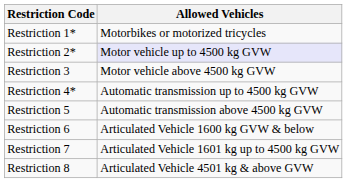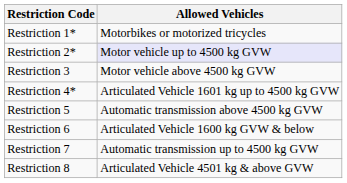 <table class="wikitable">
 <tr>
 <th>Restriction Code</th>
 <th>Allowed Vehicles</th>
 </tr>
 <tr>
 <td>Restriction 1*</td>
 <td>Motorbikes or motorized tricycles</td>
 </tr>
 <tr>
 <td>Restriction 2*</td>
 <td style="background: lavender;">Motor vehicle up to 4500 kg GVW</td>
 </tr>
 <tr>
 <td>Restriction 3</td>
 <td>Motor vehicle above 4500 kg GVW</td>
 </tr>
 <tr>
 <td>Restriction 4*</td>
-<td>Automatic transmission up to 4500 kg GVW</td>
+<td>Articulated Vehicle 1601 kg up to 4500 kg GVW</td>
 </tr>
 <tr>
 <td>Restriction 5</td>
 <td>Automatic transmission above 4500 kg GVW</td>
 </tr>
 <tr>
 <td>Restriction 6</td>
 <td>Articulated Vehicle 1600 kg GVW & below</td>
 </tr>
 <tr>
 <td>Restriction 7</td>
-<td>Articulated Vehicle 1601 kg up to 4500 kg GVW</td>
+<td>Automatic transmission up to 4500 kg GVW</td>
 </tr>
 <tr>
 <td>Restriction 8</td>
 <td>Articulated Vehicle 4501 kg & above GVW</td>
 </tr>
 </table>
